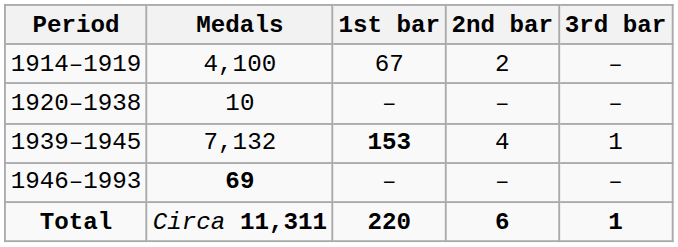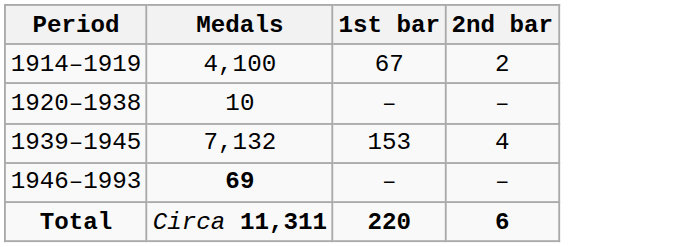 <table class="wikitable" border="1">
 <tr>
 <th>Period</th>
 <th>Medals</th>
 <th>1st bar</th>
 <th>2nd bar</th>
-<th>3rd bar</th>
 </tr>
 <tr>
 <td align=center>1914–1919</td>
 <td align=center>4,100</td>
 <td align=center>67</td>
 <td align=center>2</td>
-<td align=center>–</td>
 </tr>
 <tr>
 <td align=center>1920–1938</td>
 <td align=center>10</td>
 <td align=center>–</td>
 <td align=center>–</td>
-<td align=center>–</td>
 </tr>
 <tr>
 <td align=center>1939–1945</td>
 <td align=center>7,132</td>
-<td align=center><strong>153</strong></td>
+<td align=center>153</td>
 <td align=center>4</td>
-<td align=center>1</td>
 </tr>
 <tr>
 <td align=center>1946–1993</td>
 <td align=center><strong>69</strong></td>
-<td align=center>–</td>
 <td align=center>–</td>
 <td align=center>–</td>
 </tr>
 <tr>
 <td align=center><strong>Total</strong></td>
 <td align=center><em>Circa</em> <strong>11,311</strong></td>
 <td align=center><strong>220</strong></td>
 <td align=center><strong>6</strong></td>
-<td align=center><strong>1</strong></td>
 </tr>
 </table>
